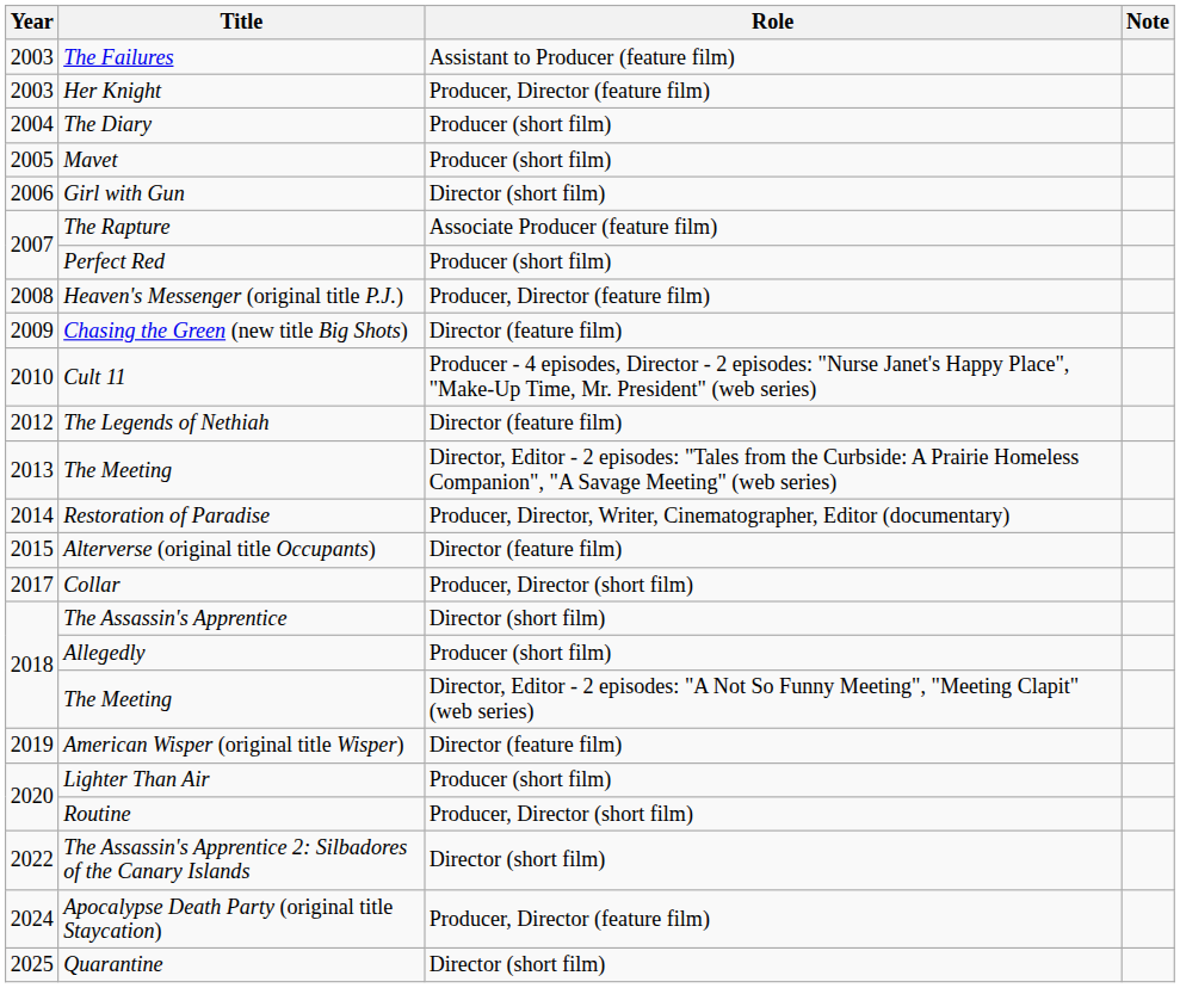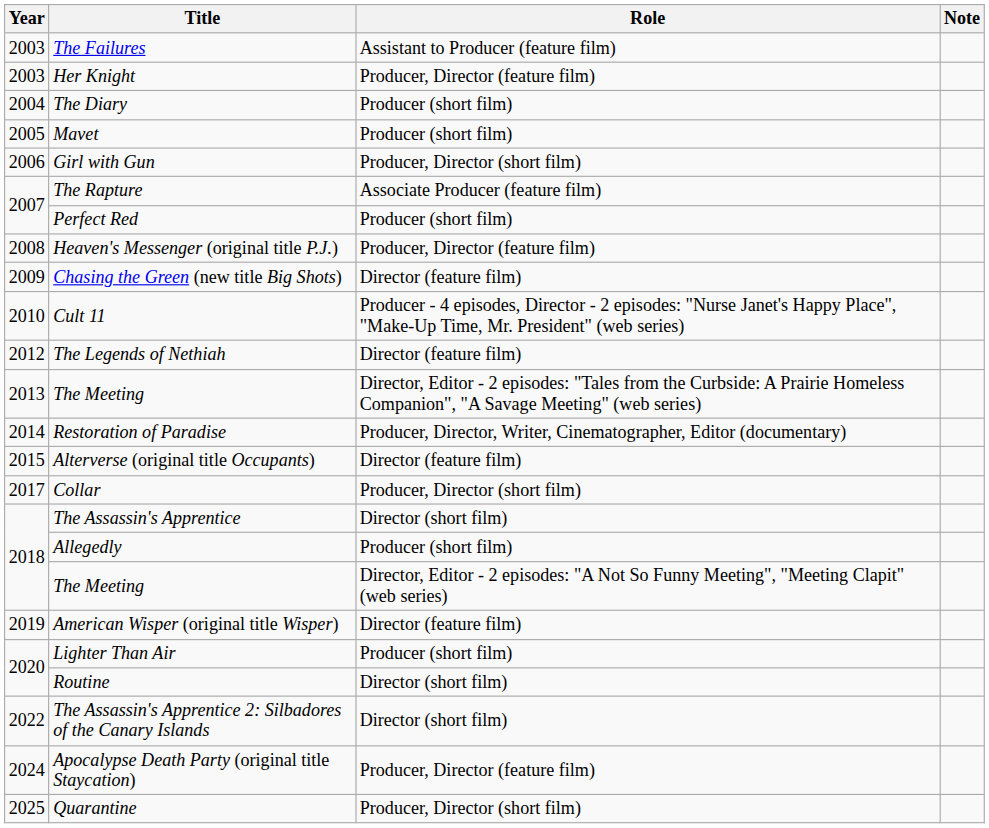 <table class="wikitable">
 <tr>
 <th>Year</th>
 <th>Title</th>
 <th>Role</th>
 <th>Note</th>
 </tr>
 <tr>
 <td>2003</td>
 <td><em><a href='#'>The Failures</a></em></td>
 <td>Assistant to Producer (feature film)</td>
 <td></td>
 </tr>
 <tr>
 <td>2003</td>
 <td><em>Her Knight</em></td>
 <td>Producer, Director (feature film)</td>
 <td></td>
 </tr>
 <tr>
 <td>2004</td>
 <td><em>The Diary</em></td>
 <td>Producer (short film)</td>
 <td></td>
 </tr>
 <tr>
 <td>2005</td>
 <td><em>Mavet</em></td>
 <td>Producer (short film)</td>
 <td></td>
 </tr>
 <tr>
 <td>2006</td>
 <td><em>Girl with Gun</em></td>
-<td>Director (short film)</td>
+<td>Producer, Director (short film)</td>
 <td></td>
 </tr>
 <tr>
 <td rowspan=2>2007</td>
 <td><em>The Rapture</em></td>
 <td>Associate Producer (feature film)</td>
 <td></td>
 </tr>
 <tr>
 <td><em>Perfect Red</em></td>
 <td>Producer (short film)</td>
 <td></td>
 </tr>
 <tr>
 <td>2008</td>
 <td><em>Heaven's Messenger</em> (original title <em>P.J.</em>)</td>
 <td>Producer, Director (feature film)</td>
 <td></td>
 </tr>
 <tr>
 <td>2009</td>
 <td><em><a href='#'>Chasing the Green</a></em> (new title <em>Big Shots</em>)</td>
 <td>Director (feature film)</td>
 <td></td>
 </tr>
 <tr>
 <td>2010</td>
 <td><em>Cult 11</em></td>
 <td>Producer - 4 episodes, Director - 2 episodes: "Nurse Janet's Happy Place", "Make-Up Time, Mr. President" (web series)</td>
 <td></td>
 </tr>
 <tr>
 <td>2012</td>
 <td><em>The Legends of Nethiah</em></td>
 <td>Director (feature film)</td>
 <td></td>
 </tr>
 <tr>
 <td>2013</td>
 <td><em>The Meeting</em></td>
 <td>Director, Editor - 2 episodes: "Tales from the Curbside: A Prairie Homeless Companion", "A Savage Meeting" (web series)</td>
 <td></td>
 </tr>
 <tr>
 <td>2014</td>
 <td><em>Restoration of Paradise</em></td>
 <td>Producer, Director, Writer, Cinematographer, Editor (documentary)</td>
 <td></td>
 </tr>
 <tr>
 <td>2015</td>
 <td><em>Alterverse</em> (original title <em>Occupants</em>)</td>
 <td>Director (feature film)</td>
 <td></td>
 </tr>
 <tr>
 <td>2017</td>
 <td><em>Collar</em></td>
 <td>Producer, Director (short film)</td>
 <td></td>
 </tr>
 <tr>
 <td rowspan=3>2018</td>
 <td><em>The Assassin's Apprentice</em></td>
 <td>Director (short film)</td>
 <td></td>
 </tr>
 <tr>
 <td><em>Allegedly</em></td>
 <td>Producer (short film)</td>
 <td></td>
 </tr>
 <tr>
 <td><em>The Meeting</em></td>
 <td>Director, Editor - 2 episodes: "A Not So Funny Meeting", "Meeting Clapit" (web series)</td>
 <td></td>
 </tr>
 <tr>
 <td>2019</td>
 <td><em>American Wisper</em> (original title <em>Wisper</em>)</td>
 <td>Director (feature film)</td>
 <td></td>
 </tr>
 <tr>
 <td rowspan=2>2020</td>
 <td><em>Lighter Than Air</em></td>
 <td>Producer (short film)</td>
 <td></td>
 </tr>
 <tr>
 <td><em>Routine</em></td>
-<td>Producer, Director (short film)</td>
+<td>Director (short film)</td>
 <td></td>
 </tr>
 <tr>
 <td rowspan=1>2022</td>
 <td><em>The Assassin's Apprentice 2: Silbadores of the Canary Islands</em></td>
 <td>Director (short film)</td>
 <td></td>
 </tr>
 <tr>
 <td rowspan=1>2024</td>
 <td><em>Apocalypse Death Party</em> (original title <em>Staycation</em>)</td>
 <td>Producer, Director (feature film)</td>
 <td></td>
 </tr>
 <tr>
 <td rowspan=1>2025</td>
 <td><em>Quarantine</em></td>
-<td>Director (short film)</td>
+<td>Producer, Director (short film)</td>
 <td></td>
 </tr>
 </table>
